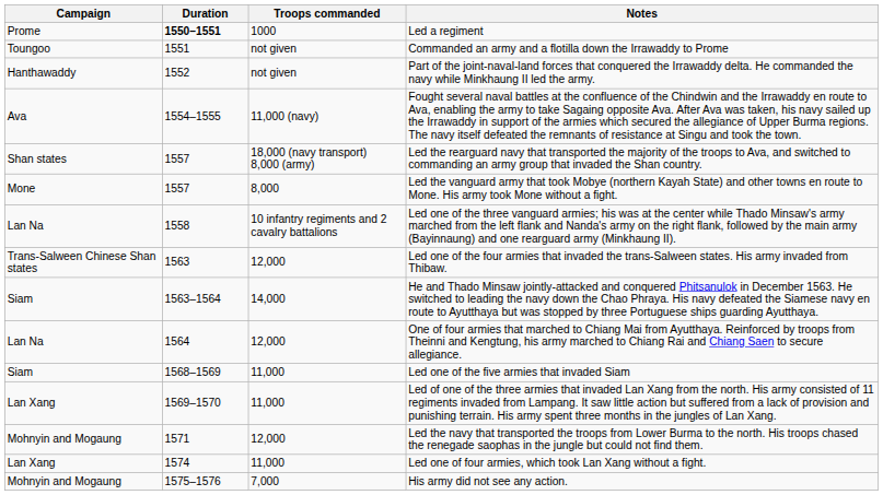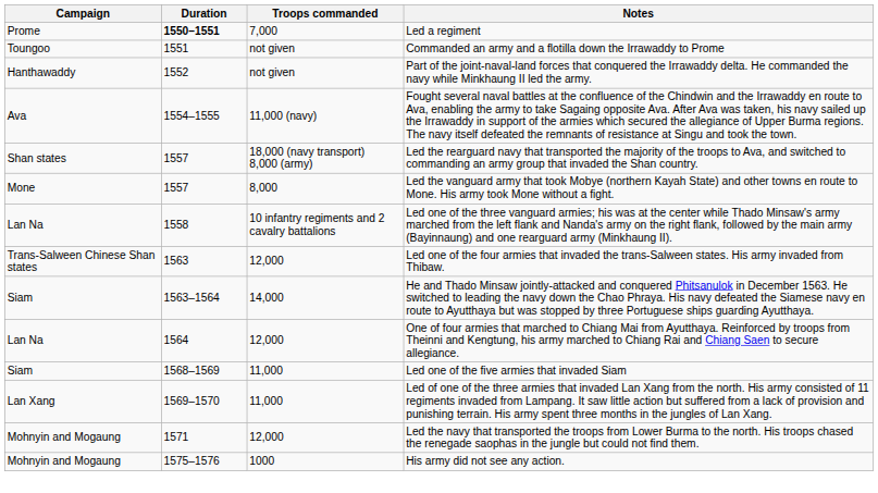 <table class="wikitable" border="1">
 <tr>
 <th width=10%>Campaign</th>
 <th width=5%>Duration</th>
 <th width=10%>Troops commanded</th>
 <th width=30%>Notes</th>
 </tr>
 <tr>
 <td>Prome</td>
 <td><strong>1550–1551</strong></td>
-<td>1000</td>
+<td>7,000</td>
 <td>Led a regiment</td>
 </tr>
 <tr>
 <td>Toungoo</td>
 <td>1551</td>
 <td>not given</td>
 <td>Commanded an army and a flotilla down the Irrawaddy to Prome</td>
 </tr>
 <tr>
 <td>Hanthawaddy</td>
 <td>1552</td>
 <td>not given</td>
 <td>Part of the joint-naval-land forces that conquered the Irrawaddy delta. He commanded the navy while Minkhaung II led the army.</td>
 </tr>
 <tr>
 <td>Ava</td>
 <td>1554–1555</td>
 <td>11,000 (navy)</td>
 <td>Fought several naval battles at the confluence of the Chindwin and the Irrawaddy en route to Ava, enabling the army to take Sagaing opposite Ava. After Ava was taken, his navy sailed up the Irrawaddy in support of the armies which secured the allegiance of Upper Burma regions. The navy itself defeated the remnants of resistance at Singu and took the town.</td>
 </tr>
 <tr>
 <td>Shan states</td>
 <td>1557</td>
 <td>18,000 (navy transport) <br> 8,000 (army)</td>
 <td>Led the rearguard navy that transported the majority of the troops to Ava, and switched to commanding an army group that invaded the Shan country.</td>
 </tr>
 <tr>
 <td>Mone</td>
 <td>1557</td>
 <td>8,000</td>
 <td>Led the vanguard army that took Mobye (northern Kayah State) and other towns en route to Mone. His army took Mone without a fight.</td>
 </tr>
 <tr>
 <td>Lan Na</td>
 <td>1558</td>
 <td>10 infantry regiments and 2 cavalry battalions</td>
 <td>Led one of the three vanguard armies; his was at the center while Thado Minsaw's army marched from the left flank and Nanda's army on the right flank, followed by the main army (Bayinnaung) and one rearguard army (Minkhaung II).</td>
 </tr>
 <tr>
 <td>Trans-Salween Chinese Shan states</td>
 <td>1563</td>
 <td>12,000</td>
 <td>Led one of the four armies that invaded the trans-Salween states. His army invaded from Thibaw.</td>
 </tr>
 <tr>
 <td>Siam</td>
 <td>1563–1564</td>
 <td>14,000</td>
 <td>He and Thado Minsaw jointly-attacked and conquered <a href='#'>Phitsanulok</a> in December 1563. He switched to leading the navy down the Chao Phraya. His navy defeated the Siamese navy en route to Ayutthaya but was stopped by three Portuguese ships guarding Ayutthaya.</td>
 </tr>
 <tr>
 <td>Lan Na</td>
 <td>1564</td>
 <td>12,000</td>
 <td>One of four armies that marched to Chiang Mai from Ayutthaya. Reinforced by troops from Theinni and Kengtung, his army marched to Chiang Rai and <a href='#'>Chiang Saen</a> to secure allegiance.</td>
 </tr>
 <tr>
 <td>Siam</td>
 <td>1568–1569</td>
 <td>11,000</td>
 <td>Led one of the five armies that invaded Siam</td>
 </tr>
 <tr>
 <td>Lan Xang</td>
 <td>1569–1570</td>
 <td>11,000</td>
 <td>Led of one of the three armies that invaded Lan Xang from the north. His army consisted of 11 regiments invaded from Lampang. It saw little action but suffered from a lack of provision and punishing terrain. His army spent three months in the jungles of Lan Xang.</td>
 </tr>
 <tr>
 <td>Mohnyin and Mogaung</td>
 <td>1571</td>
 <td>12,000</td>
 <td>Led the navy that transported the troops from Lower Burma to the north. His troops chased the renegade saophas in the jungle but could not find them.</td>
 </tr>
 <tr>
-<td>Lan Xang</td>
-<td>1574</td>
-<td>11,000</td>
-<td>Led one of four armies, which took Lan Xang without a fight.</td>
-</tr>
-<tr>
 <td>Mohnyin and Mogaung</td>
 <td>1575–1576</td>
-<td>7,000</td>
+<td>1000</td>
 <td>His army did not see any action.</td>
 </tr>
 </table>
